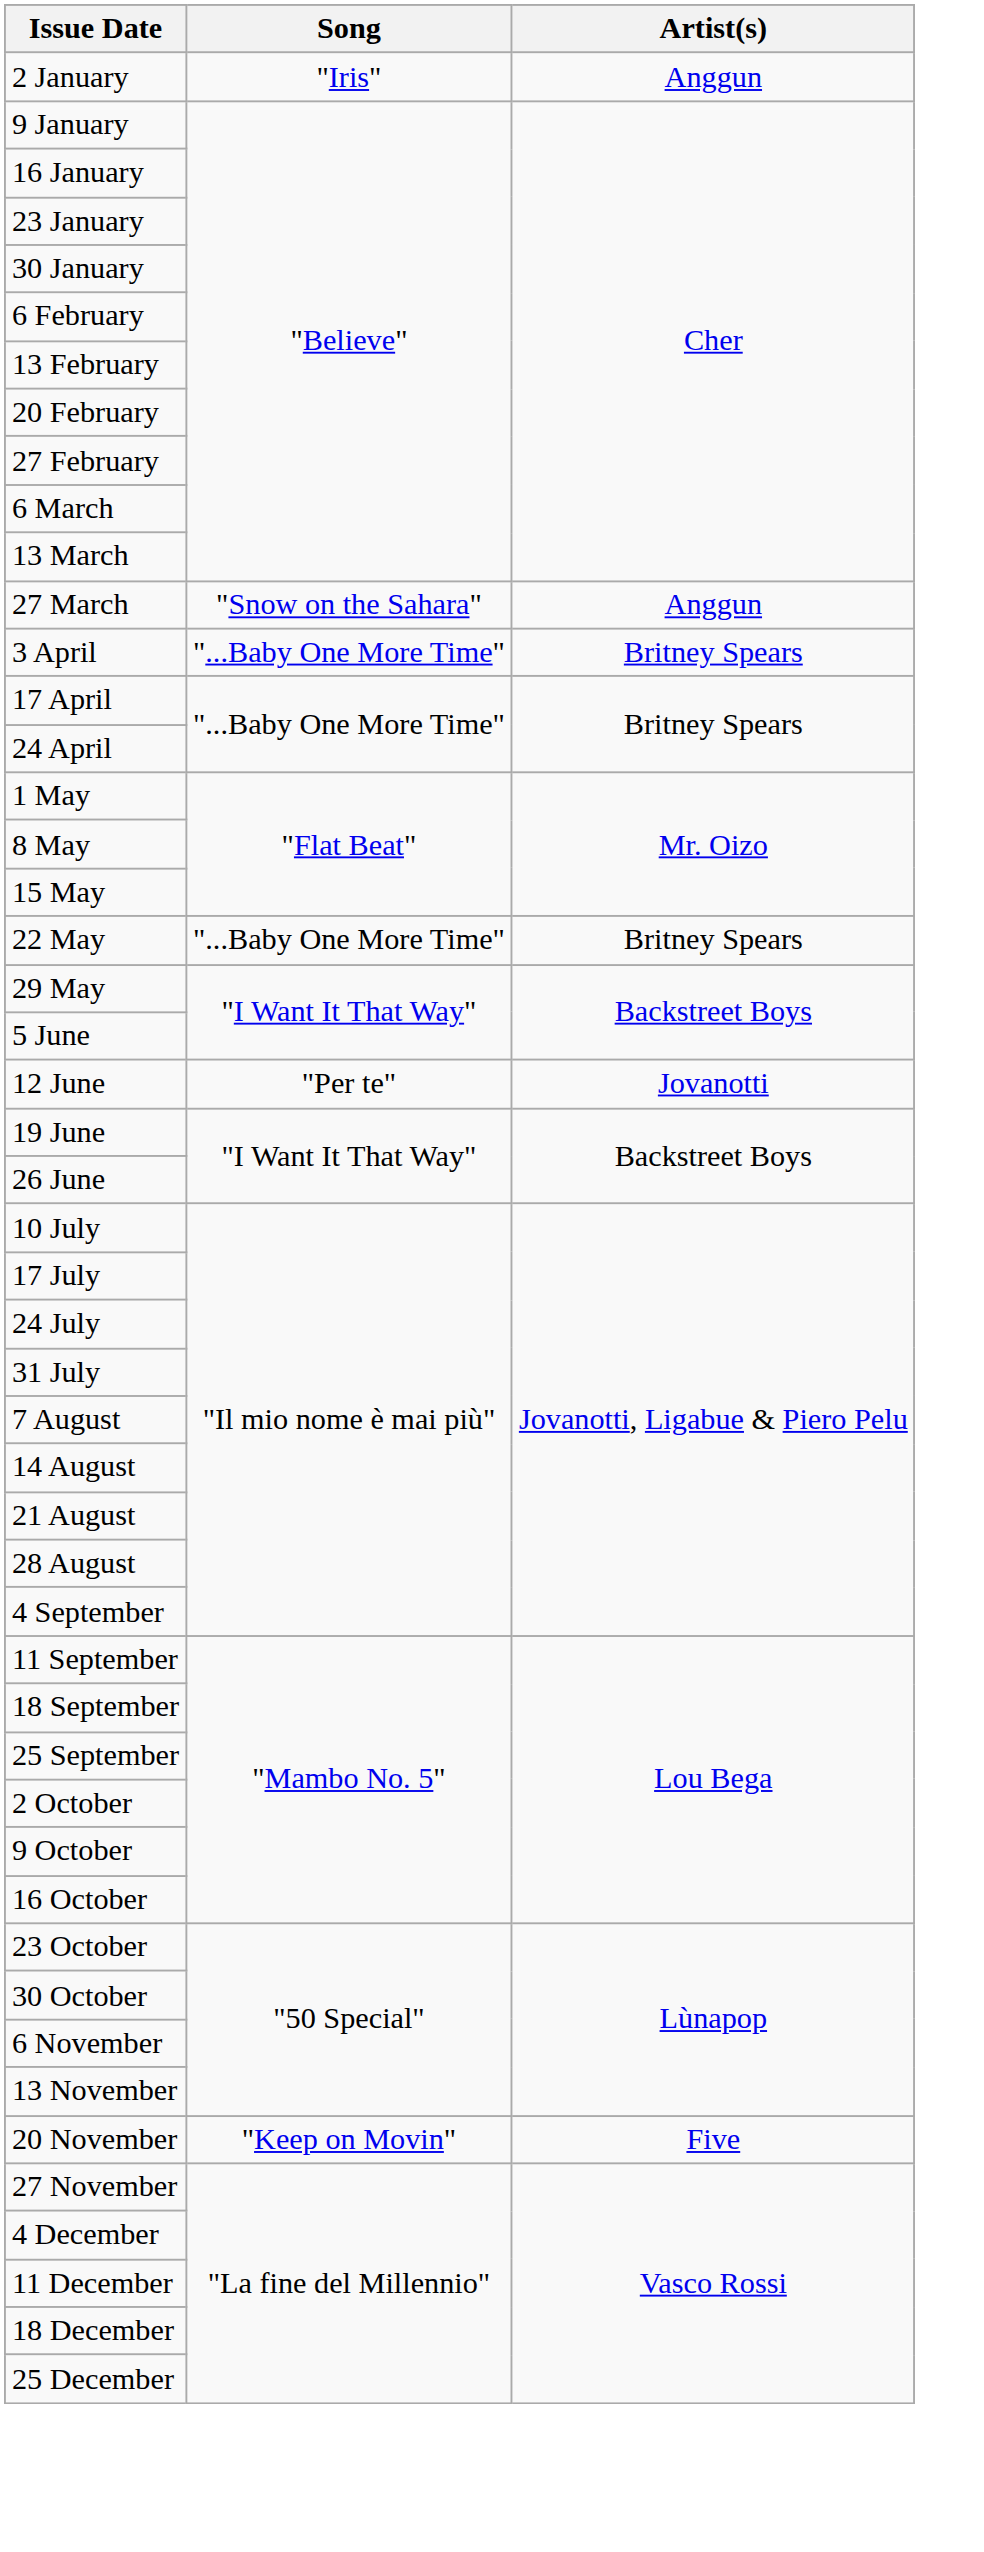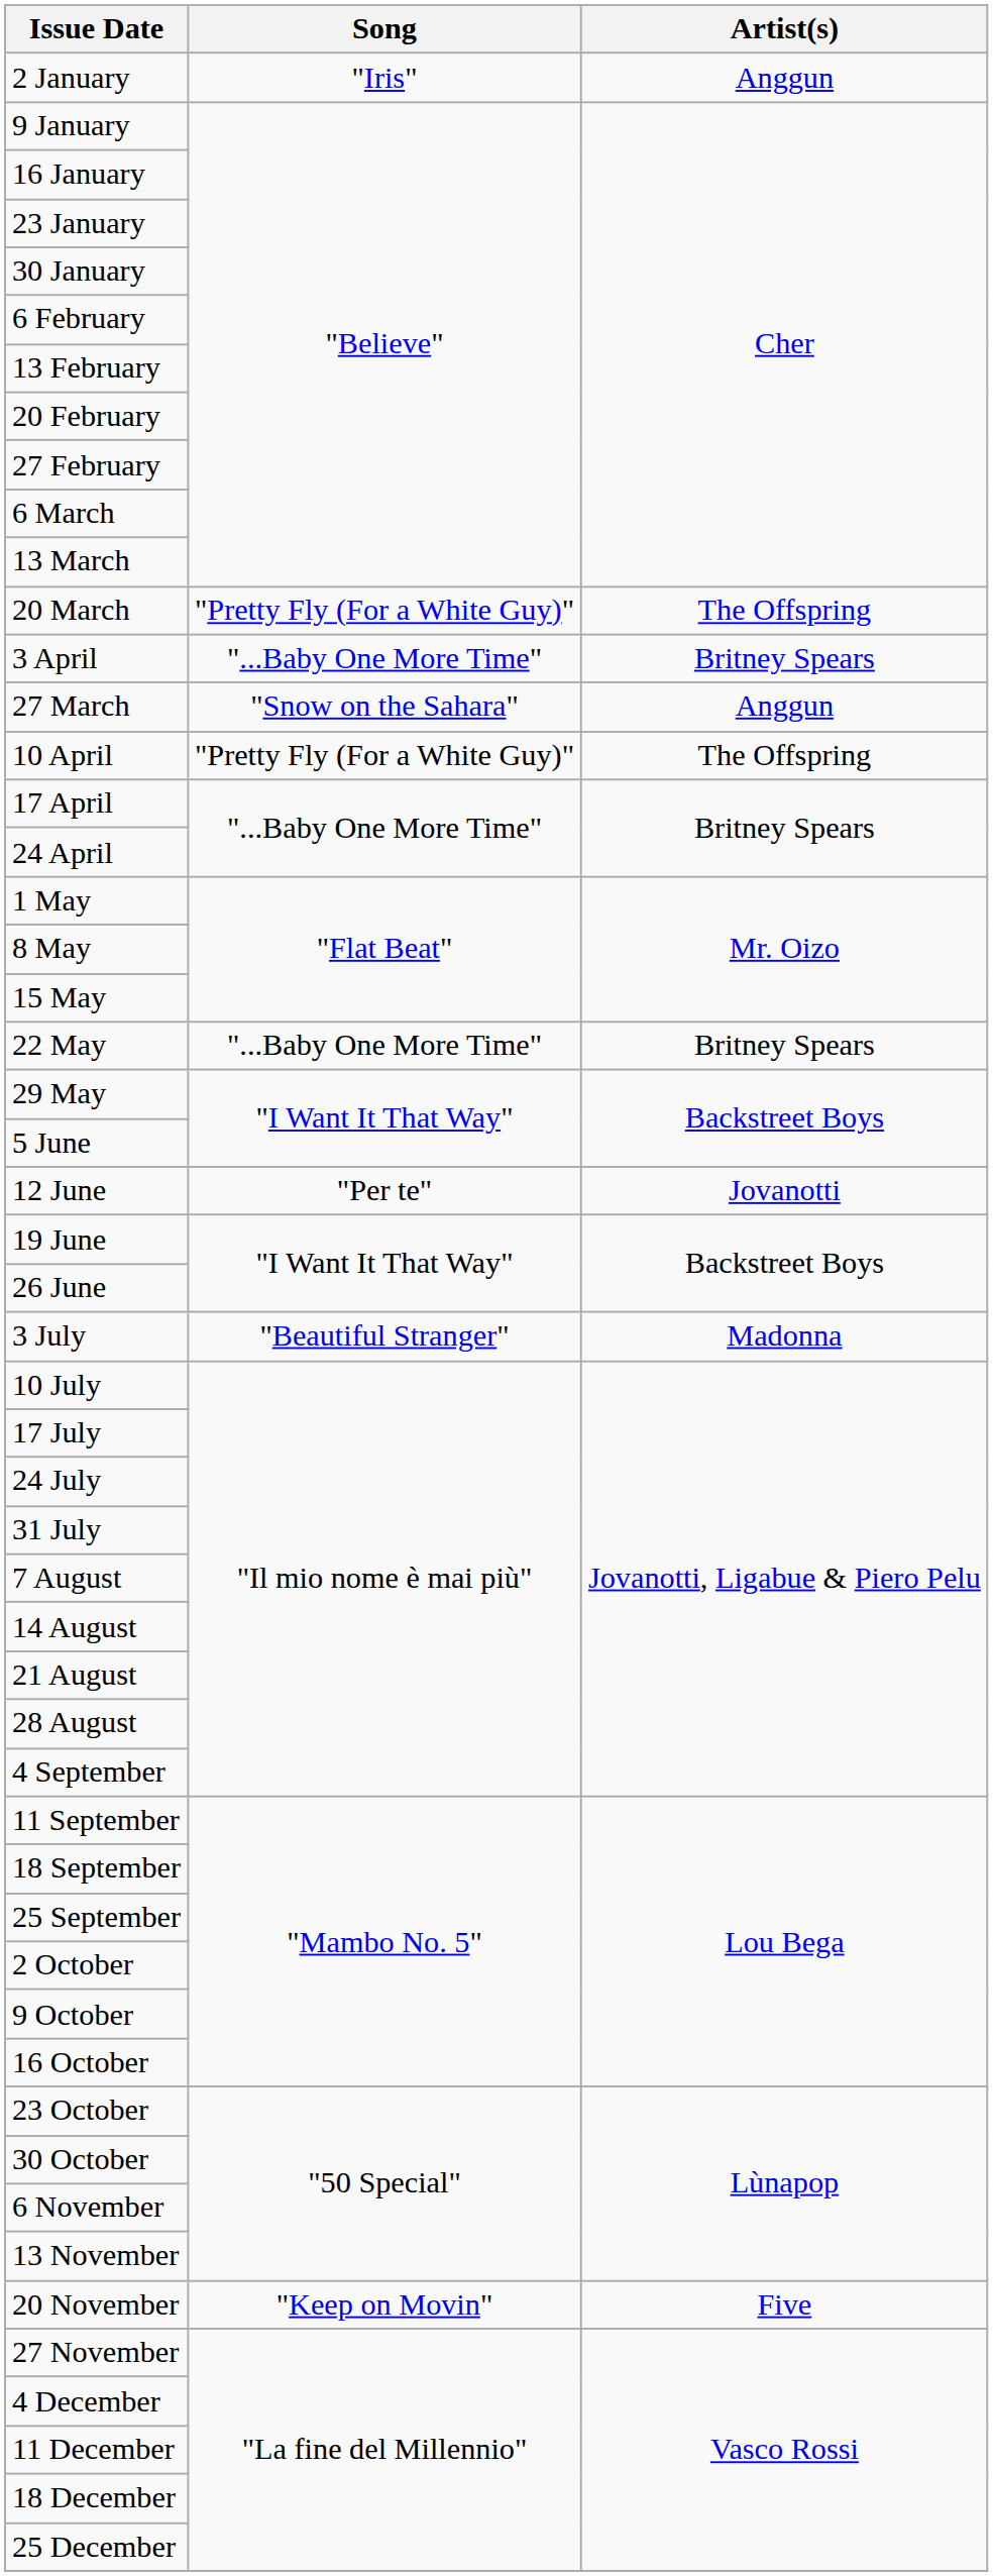 <table class="wikitable">
 <tr>
 <th align="center">Issue Date</th>
 <th align="center">Song</th>
 <th align="center">Artist(s)</th>
 </tr>
 <tr>
 <td align="left">2 January</td>
 <td align="center" rowspan="1">"<a href='#'>Iris</a>"</td>
 <td align="center" rowspan="1"><a href='#'>Anggun</a></td>
 </tr>
 <tr>
 <td align="left">9 January</td>
 <td align="center" rowspan="10">"<a href='#'>Believe</a>"</td>
 <td align="center" rowspan="10"><a href='#'>Cher</a></td>
 </tr>
 <tr>
 <td>16 January</td>
 </tr>
 <tr>
 <td>23 January</td>
 </tr>
 <tr>
 <td>30 January</td>
 </tr>
 <tr>
 <td>6 February</td>
 </tr>
 <tr>
 <td>13 February</td>
 </tr>
 <tr>
 <td>20 February</td>
 </tr>
 <tr>
 <td>27 February</td>
 </tr>
 <tr>
 <td>6 March</td>
 </tr>
 <tr>
 <td>13 March</td>
 </tr>
 <tr>
+<td align="left">20 March</td>
+<td align="center" rowspan="1">"<a href='#'>Pretty Fly (For a White Guy)</a>"</td>
+<td align="center" rowspan="1"><a href='#'>The Offspring</a></td>
+</tr>
+<tr>
+<td align="left">3 April</td>
+<td align="center" rowspan="1">"<a href='#'>...Baby One More Time</a>"</td>
+<td align="center" rowspan="1"><a href='#'>Britney Spears</a></td>
+</tr>
+<tr>
 <td align="left">27 March</td>
 <td align="center" rowspan="1">"<a href='#'>Snow on the Sahara</a>"</td>
 <td align="center" rowspan="1"><a href='#'>Anggun</a></td>
 </tr>
 <tr>
-<td align="left">3 April</td>
-<td align="center" rowspan="1">"<a href='#'>...Baby One More Time</a>"</td>
-<td align="center" rowspan="1"><a href='#'>Britney Spears</a></td>
+<td align="left">10 April</td>
+<td align="center" rowspan="1">"Pretty Fly (For a White Guy)"</td>
+<td align="center" rowspan="1">The Offspring</td>
 </tr>
 <tr>
 <td align="left">17 April</td>
 <td align="center" rowspan="2">"...Baby One More Time"</td>
 <td align="center" rowspan="2">Britney Spears</td>
 </tr>
 <tr>
 <td>24 April</td>
 </tr>
 <tr>
 <td align="left">1 May</td>
 <td align="center" rowspan="3">"<a href='#'>Flat Beat</a>"</td>
 <td align="center" rowspan="3"><a href='#'>Mr. Oizo</a></td>
 </tr>
 <tr>
 <td>8 May</td>
 </tr>
 <tr>
 <td>15 May</td>
 </tr>
 <tr>
 <td align="left">22 May</td>
 <td align="center" rowspan="1">"...Baby One More Time"</td>
 <td align="center" rowspan="1">Britney Spears</td>
 </tr>
 <tr>
 <td align="left">29 May</td>
 <td align="center" rowspan="2">"<a href='#'>I Want It That Way</a>"</td>
 <td align="center" rowspan="2"><a href='#'>Backstreet Boys</a></td>
 </tr>
 <tr>
 <td>5 June</td>
 </tr>
 <tr>
 <td align="left">12 June</td>
 <td align="center" rowspan="1">"Per te"</td>
 <td align="center" rowspan="1"><a href='#'>Jovanotti</a></td>
 </tr>
 <tr>
 <td align="left">19 June</td>
 <td align="center" rowspan="2">"I Want It That Way"</td>
 <td align="center" rowspan="2">Backstreet Boys</td>
 </tr>
 <tr>
 <td>26 June</td>
+</tr>
+<tr>
+<td align="left">3 July</td>
+<td align="center" rowspan="1">"<a href='#'>Beautiful Stranger</a>"</td>
+<td align="center" rowspan="1"><a href='#'>Madonna</a></td>
 </tr>
 <tr>
 <td align="left">10 July</td>
 <td align="center" rowspan="9">"Il mio nome è mai più"</td>
 <td align="center" rowspan="9"><a href='#'>Jovanotti</a>, <a href='#'>Ligabue</a> & <a href='#'>Piero Pelu</a></td>
 </tr>
 <tr>
 <td>17 July</td>
 </tr>
 <tr>
 <td>24 July</td>
 </tr>
 <tr>
 <td>31 July</td>
 </tr>
 <tr>
 <td>7 August</td>
 </tr>
 <tr>
 <td>14 August</td>
 </tr>
 <tr>
 <td>21 August</td>
 </tr>
 <tr>
 <td>28 August</td>
 </tr>
 <tr>
 <td>4 September</td>
 </tr>
 <tr>
 <td align="left">11 September</td>
 <td align="center" rowspan="6">"<a href='#'>Mambo No. 5</a>"</td>
 <td align="center" rowspan="6"><a href='#'>Lou Bega</a></td>
 </tr>
 <tr>
 <td>18 September</td>
 </tr>
 <tr>
 <td>25 September</td>
 </tr>
 <tr>
 <td>2 October</td>
 </tr>
 <tr>
 <td>9 October</td>
 </tr>
 <tr>
 <td>16 October</td>
 </tr>
 <tr>
 <td align="left">23 October</td>
 <td align="center" rowspan="4">"50 Special"</td>
 <td align="center" rowspan="4"><a href='#'>Lùnapop</a></td>
 </tr>
 <tr>
 <td>30 October</td>
 </tr>
 <tr>
 <td>6 November</td>
 </tr>
 <tr>
 <td>13 November</td>
 </tr>
 <tr>
 <td align="left">20 November</td>
 <td align="center" rowspan="1">"<a href='#'>Keep on Movin</a>"</td>
 <td align="center" rowspan="1"><a href='#'>Five</a></td>
 </tr>
 <tr>
 <td align="left">27 November</td>
 <td align="center" rowspan="5">"La fine del Millennio"</td>
 <td align="center" rowspan="5"><a href='#'>Vasco Rossi</a></td>
 </tr>
 <tr>
 <td>4 December</td>
 </tr>
 <tr>
 <td>11 December</td>
 </tr>
 <tr>
 <td>18 December</td>
 </tr>
 <tr>
 <td>25 December</td>
 </tr>
 </table>
